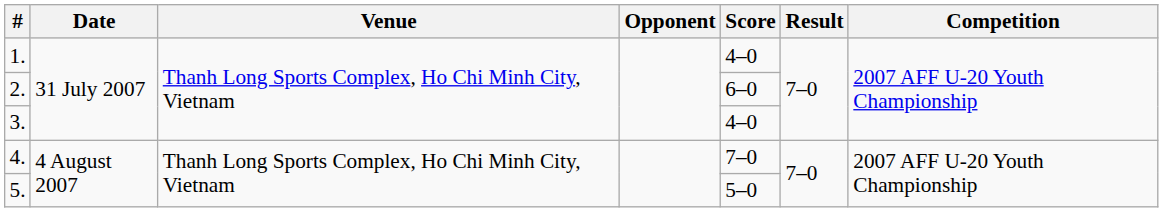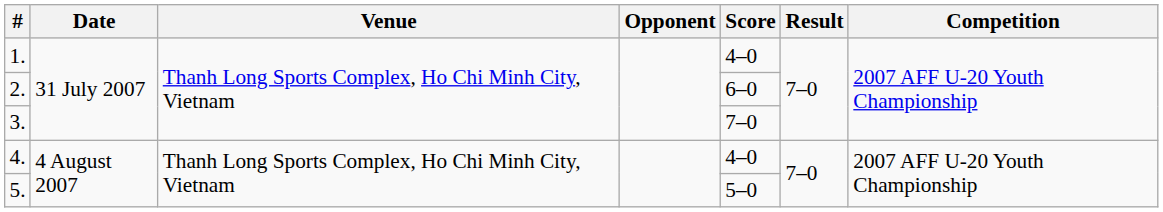 <table class="wikitable collapsible collapsed">
 <tr>
 <th>#</th>
 <th>Date</th>
 <th>Venue</th>
 <th>Opponent</th>
 <th>Score</th>
 <th>Result</th>
 <th>Competition</th>
 </tr>
 <tr>
 <td>1.</td>
 <td rowspan="3">31 July 2007</td>
 <td rowspan="3"><a href='#'>Thanh Long Sports Complex</a>, <a href='#'>Ho Chi Minh City</a>, Vietnam</td>
 <td rowspan="3"></td>
 <td>4–0</td>
 <td rowspan="3">7–0</td>
 <td rowspan="3"><a href='#'>2007 AFF U-20 Youth Championship</a></td>
 </tr>
 <tr>
 <td>2.</td>
 <td>6–0</td>
 </tr>
 <tr>
 <td>3.</td>
-<td>4–0</td>
+<td>7–0</td>
 </tr>
 <tr>
 <td>4.</td>
 <td rowspan="2">4 August 2007</td>
 <td rowspan="2">Thanh Long Sports Complex, Ho Chi Minh City, Vietnam</td>
 <td rowspan="2"></td>
-<td>7–0</td>
+<td>4–0</td>
 <td rowspan="2">7–0</td>
 <td rowspan="2">2007 AFF U-20 Youth Championship</td>
 </tr>
 <tr>
 <td>5.</td>
 <td>5–0</td>
 </tr>
 </table>
